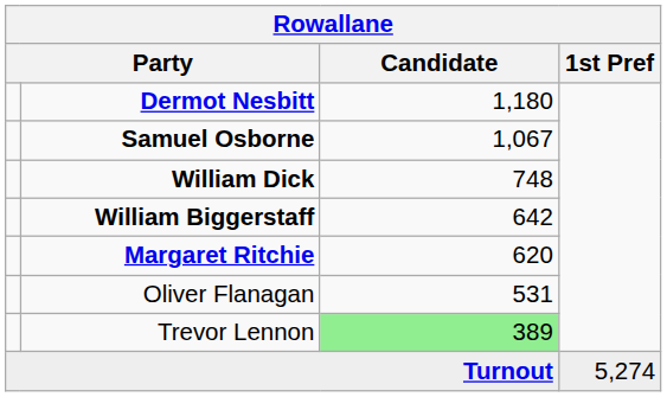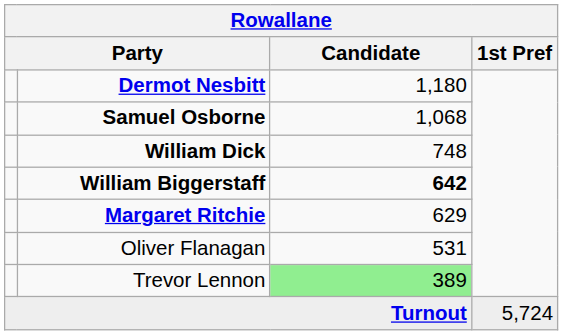 <table class="wikitable">
 <tr>
 <th colspan="4" align="center"><a href='#'>Rowallane</a></th>
 </tr>
 <tr>
 <th colspan="2" align="center" width=200>Party</th>
 <th width=150>Candidate</th>
 <th width=60>1st Pref</th>
 </tr>
 <tr>
 <td></td>
 <td align="right"><strong><a href='#'>Dermot Nesbitt</a></strong></td>
 <td align="right">1,180</td>
 </tr>
 <tr>
 <td></td>
 <td align="right"><strong>Samuel Osborne</strong></td>
-<td align="right">1,067</td>
+<td align="right">1,068</td>
 </tr>
 <tr>
 <td></td>
 <td align="right"><strong>William Dick</strong></td>
 <td align="right">748</td>
 </tr>
 <tr>
 <td></td>
 <td align="right"><strong>William Biggerstaff</strong></td>
-<td align="right">642</td>
+<td align="right"><strong>642</strong></td>
 </tr>
 <tr>
 <td></td>
 <td align="right"><strong><a href='#'>Margaret Ritchie</a></strong></td>
-<td align="right">620</td>
+<td align="right">629</td>
 </tr>
 <tr>
 <td></td>
 <td align="right">Oliver Flanagan</td>
 <td align="right">531</td>
 </tr>
 <tr>
 <td></td>
 <td align="right">Trevor Lennon</td>
 <td align="right" style="background: lightgreen;">389</td>
 </tr>
 <tr bgcolor="EEEEEE">
 <td colspan=3 align="right"><strong><a href='#'>Turnout</a></strong></td>
-<td align="right">5,274</td>
+<td align="right">5,724</td>
 </tr>
 </table>
